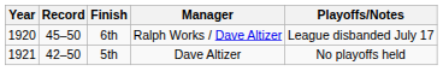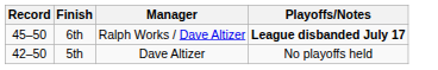 <table class="wikitable" style="text-align: center">
 <tr>
-<th>Year</th>
 <th>Record</th>
 <th>Finish</th>
 <th>Manager</th>
 <th>Playoffs/Notes</th>
 </tr>
 <tr>
-<td>1920</td>
 <td>45–50</td>
 <td>6th</td>
 <td>Ralph Works / <a href='#'>Dave Altizer</a></td>
-<td>League disbanded July 17</td>
+<td><strong>League disbanded July 17</strong></td>
 </tr>
 <tr>
-<td>1921</td>
 <td>42–50</td>
 <td>5th</td>
 <td>Dave Altizer</td>
 <td>No playoffs held</td>
 </tr>
 </table>
